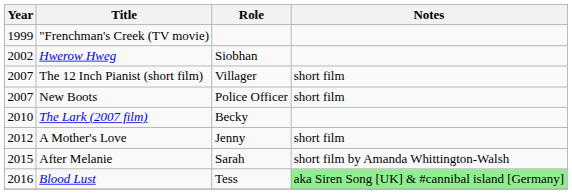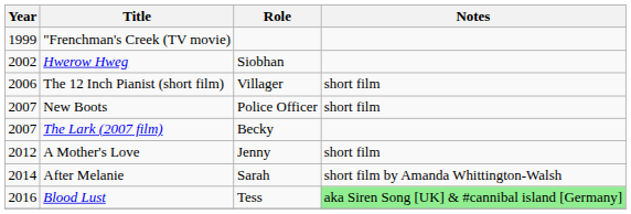 <table class="wikitable sortable">
 <tr>
 <th>Year</th>
 <th>Title</th>
 <th>Role</th>
 <th class="unsortable">Notes</th>
 </tr>
 <tr>
 <td>1999</td>
 <td>"Frenchman's Creek (TV movie)</td>
 <td></td>
 <td></td>
 </tr>
 <tr>
 <td>2002</td>
 <td><em><a href='#'>Hwerow Hweg</a></em></td>
 <td>Siobhan</td>
 <td></td>
 </tr>
 <tr>
-<td>2007</td>
+<td>2006</td>
 <td>The 12 Inch Pianist (short film)</td>
 <td>Villager</td>
 <td>short film</td>
 </tr>
 <tr>
 <td>2007</td>
 <td>New Boots</td>
 <td>Police Officer</td>
 <td>short film</td>
 </tr>
 <tr>
-<td>2010</td>
+<td>2007</td>
 <td><em><a href='#'>The Lark (2007 film)</a></em></td>
 <td>Becky</td>
 <td></td>
 </tr>
 <tr>
 <td>2012</td>
 <td>A Mother's Love</td>
 <td>Jenny</td>
 <td>short film</td>
 </tr>
 <tr>
-<td>2015</td>
+<td>2014</td>
 <td>After Melanie</td>
 <td>Sarah</td>
 <td>short film by Amanda Whittington-Walsh</td>
 </tr>
 <tr>
 <td>2016</td>
 <td><em><a href='#'>Blood Lust</a></em></td>
 <td>Tess</td>
 <td style="background: lightgreen;">aka Siren Song [UK] & #cannibal island [Germany]</td>
 </tr>
 <tr>
 </tr>
 </table>
